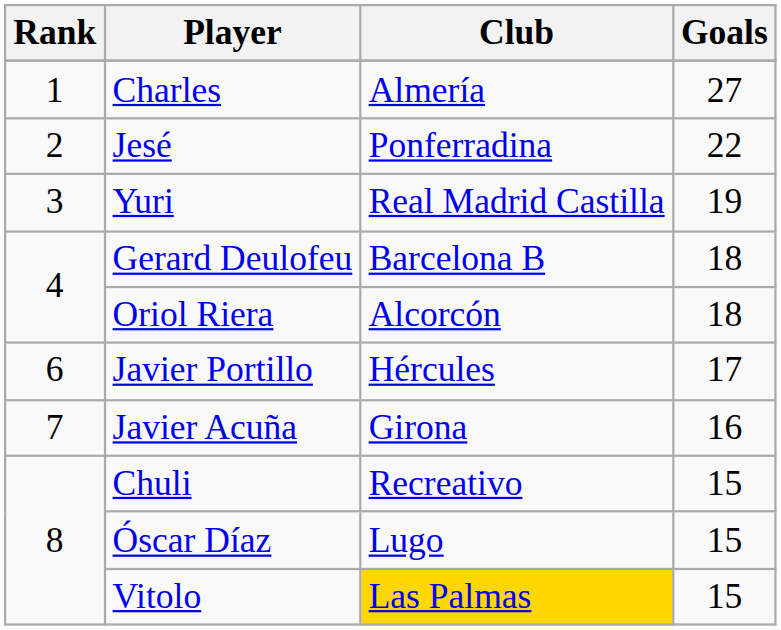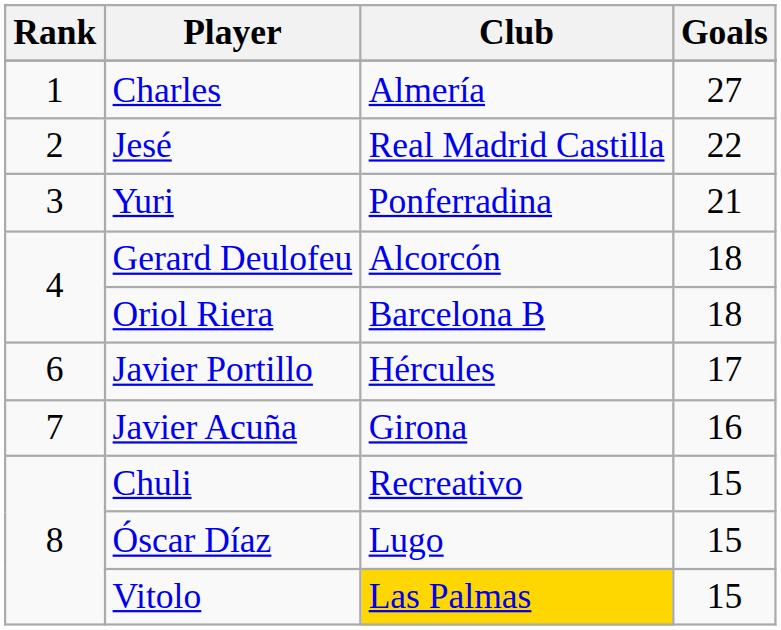 <table class="wikitable">
 <tr>
 <th>Rank</th>
 <th>Player</th>
 <th>Club</th>
 <th>Goals</th>
 </tr>
 <tr>
 </tr>
 <tr>
 <td align="center">1</td>
 <td> <a href='#'>Charles</a></td>
 <td><a href='#'>Almería</a></td>
 <td align="center">27</td>
 </tr>
 <tr>
 <td align="center">2</td>
 <td> <a href='#'>Jesé</a></td>
-<td><a href='#'>Ponferradina</a></td>
+<td><a href='#'>Real Madrid Castilla</a></td>
 <td align="center">22</td>
 </tr>
 <tr>
 <td align="center">3</td>
 <td> <a href='#'>Yuri</a></td>
-<td><a href='#'>Real Madrid Castilla</a></td>
-<td align="center">19</td>
+<td><a href='#'>Ponferradina</a></td>
+<td align="center">21</td>
 </tr>
 <tr>
 <td rowspan=2 align="center">4</td>
 <td> <a href='#'>Gerard Deulofeu</a></td>
-<td><a href='#'>Barcelona B</a></td>
+<td><a href='#'>Alcorcón</a></td>
 <td align="center">18</td>
 </tr>
 <tr>
 <td> <a href='#'>Oriol Riera</a></td>
-<td><a href='#'>Alcorcón</a></td>
+<td><a href='#'>Barcelona B</a></td>
 <td align="center">18</td>
 </tr>
 <tr>
 <td align="center">6</td>
 <td> <a href='#'>Javier Portillo</a></td>
 <td><a href='#'>Hércules</a></td>
 <td align="center">17</td>
 </tr>
 <tr>
 <td align="center">7</td>
 <td> <a href='#'>Javier Acuña</a></td>
 <td><a href='#'>Girona</a></td>
 <td align="center">16</td>
 </tr>
 <tr>
 <td rowspan=3 align="center">8</td>
 <td> <a href='#'>Chuli</a></td>
 <td><a href='#'>Recreativo</a></td>
 <td align="center">15</td>
 </tr>
 <tr>
 <td> <a href='#'>Óscar Díaz</a></td>
 <td><a href='#'>Lugo</a></td>
 <td align="center">15</td>
 </tr>
 <tr>
 <td> <a href='#'>Vitolo</a></td>
 <td style="background: gold;"><a href='#'>Las Palmas</a></td>
 <td align="center">15</td>
 </tr>
 </table>
